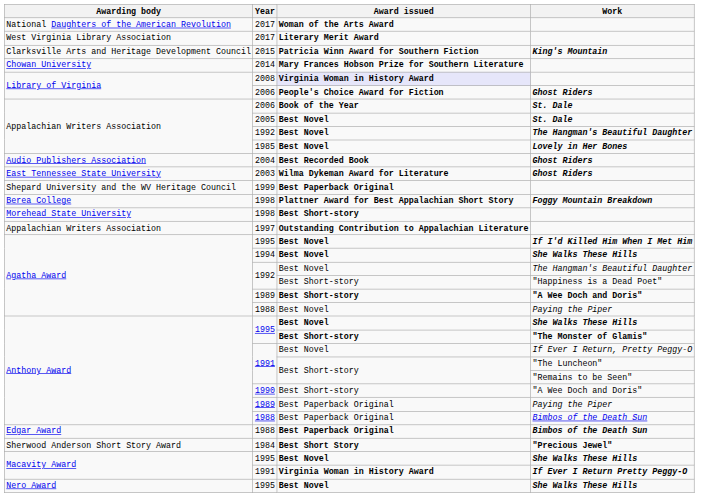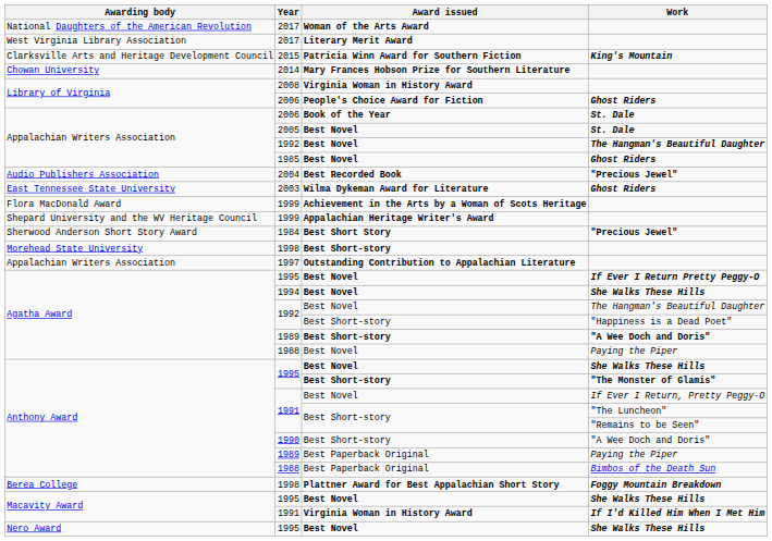 <table class="wikitable sortable">
 <tr>
 <th>Awarding body</th>
 <th>Year</th>
 <th>Award issued</th>
 <th>Work</th>
 </tr>
 <tr>
 <td>National <a href='#'>Daughters of the American Revolution</a></td>
 <td>2017</td>
 <td><strong>Woman of the Arts Award</strong></td>
 <td></td>
 </tr>
 <tr>
 <td>West Virginia Library Association</td>
 <td>2017</td>
 <td><strong>Literary Merit Award</strong></td>
 <td></td>
 </tr>
 <tr>
 <td>Clarksville Arts and Heritage Development Council</td>
 <td>2015</td>
 <td><strong>Patricia Winn Award for Southern Fiction</strong></td>
 <td><strong><em>King's Mountain</em></strong></td>
 </tr>
 <tr>
 <td><a href='#'>Chowan University</a></td>
 <td>2014</td>
 <td><strong>Mary Frances Hobson Prize for Southern Literature</strong></td>
 <td></td>
 </tr>
 <tr>
 <td rowspan="2"><a href='#'>Library of Virginia</a></td>
 <td>2008</td>
-<td style="background: lavender;"><strong>Virginia Woman in History Award</strong></td>
+<td><strong>Virginia Woman in History Award</strong></td>
 <td></td>
 </tr>
 <tr>
 <td>2006</td>
 <td><strong>People's Choice Award for Fiction</strong></td>
 <td><strong><em>Ghost Riders</em></strong></td>
 </tr>
 <tr>
 <td rowspan="4">Appalachian Writers Association</td>
 <td>2006</td>
 <td><strong>Book of the Year</strong></td>
 <td><strong><em>St. Dale</em></strong></td>
 </tr>
 <tr>
 <td>2005</td>
 <td><strong>Best Novel</strong></td>
 <td><strong><em>St. Dale</em></strong></td>
 </tr>
 <tr>
 <td>1992</td>
 <td><strong>Best Novel</strong></td>
 <td><strong><em>The Hangman's Beautiful Daughter</em></strong></td>
 </tr>
 <tr>
 <td>1985</td>
 <td><strong>Best Novel</strong></td>
-<td><strong><em>Lovely in Her Bones</em></strong></td>
+<td><strong><em>Ghost Riders</em></strong></td>
 </tr>
 <tr>
 <td><a href='#'>Audio Publishers Association</a></td>
 <td>2004</td>
 <td><strong>Best Recorded Book</strong></td>
-<td><strong><em>Ghost Riders</em></strong></td>
+<td><strong>"Precious Jewel"</strong></td>
 </tr>
 <tr>
 <td><a href='#'>East Tennessee State University</a></td>
 <td>2003</td>
 <td><strong>Wilma Dykeman Award for Literature</strong></td>
 <td><strong><em>Ghost Riders</em></strong></td>
 </tr>
 <tr>
-<td>Shepard University and the WV Heritage Council</td>
+<td>Flora MacDonald Award</td>
 <td>1999</td>
-<td><strong>Best Paperback Original</strong></td>
+<td><strong>Achievement in the Arts by a Woman of Scots Heritage</strong></td>
 <td></td>
 </tr>
 <tr>
-<td><a href='#'>Berea College</a></td>
-<td>1998</td>
-<td><strong>Plattner Award for Best Appalachian Short Story</strong></td>
-<td><strong><em>Foggy Mountain Breakdown</em></strong></td>
+<td>Shepard University and the WV Heritage Council</td>
+<td>1999</td>
+<td><strong>Appalachian Heritage Writer's Award</strong></td>
+<td></td>
+</tr>
+<tr>
+<td>Sherwood Anderson Short Story Award</td>
+<td>1984</td>
+<td><strong>Best Short Story</strong></td>
+<td><strong>"Precious Jewel"</strong></td>
 </tr>
 <tr>
 <td><a href='#'>Morehead State University</a></td>
 <td>1998</td>
 <td><strong>Best Short-story</strong></td>
 <td></td>
 </tr>
 <tr>
 <td>Appalachian Writers Association</td>
 <td>1997</td>
 <td><strong>Outstanding Contribution to Appalachian Literature</strong></td>
 <td></td>
 </tr>
 <tr>
 <td rowspan="6"><a href='#'>Agatha Award</a></td>
 <td>1995</td>
 <td><strong>Best Novel</strong></td>
-<td><strong><em>If I'd Killed Him When I Met Him</em></strong></td>
+<td><strong><em>If Ever I Return Pretty Peggy-O</em></strong></td>
 </tr>
 <tr>
 <td>1994</td>
 <td><strong>Best Novel</strong></td>
 <td><strong><em>She Walks These Hills</em></strong></td>
 </tr>
 <tr>
 <td rowspan="2">1992</td>
 <td>Best Novel</td>
 <td><em>The Hangman's Beautiful Daughter</em></td>
 </tr>
 <tr>
 <td>Best Short-story</td>
 <td>"Happiness is a Dead Poet"</td>
 </tr>
 <tr>
 <td>1989</td>
 <td><strong>Best Short-story</strong></td>
 <td><strong>"A Wee Doch and Doris"</strong></td>
 </tr>
 <tr>
 <td>1988</td>
 <td>Best Novel</td>
 <td><em>Paying the Piper</em></td>
 </tr>
 <tr>
 <td rowspan="8"><a href='#'>Anthony Award</a></td>
 <td rowspan="2"><a href='#'>1995</a></td>
 <td><strong>Best Novel</strong></td>
 <td><strong><em>She Walks These Hills</em></strong></td>
 </tr>
 <tr>
 <td><strong>Best Short-story</strong></td>
 <td><strong>"The Monster of Glamis"</strong></td>
 </tr>
 <tr>
 <td rowspan="3"><a href='#'>1991</a></td>
 <td>Best Novel</td>
 <td><em>If Ever I Return, Pretty Peggy-O</em></td>
 </tr>
 <tr>
 <td rowspan="2">Best Short-story</td>
 <td>"The Luncheon"</td>
 </tr>
 <tr>
 <td>"Remains to be Seen"</td>
 </tr>
 <tr>
 <td><a href='#'>1990</a></td>
 <td>Best Short-story</td>
 <td>"A Wee Doch and Doris"</td>
 </tr>
 <tr>
 <td><a href='#'>1989</a></td>
 <td>Best Paperback Original</td>
 <td><em>Paying the Piper</em></td>
 </tr>
 <tr>
 <td><a href='#'>1988</a></td>
 <td>Best Paperback Original</td>
 <td><em><a href='#'>Bimbos of the Death Sun</a></em></td>
 </tr>
 <tr>
-<td><a href='#'>Edgar Award</a></td>
-<td>1988</td>
-<td><strong>Best Paperback Original</strong></td>
-<td><strong><em>Bimbos of the Death Sun</em></strong></td>
-</tr>
-<tr>
-<td>Sherwood Anderson Short Story Award</td>
-<td>1984</td>
-<td><strong>Best Short Story</strong></td>
-<td><strong>"Precious Jewel"</strong></td>
+<td><a href='#'>Berea College</a></td>
+<td>1998</td>
+<td><strong>Plattner Award for Best Appalachian Short Story</strong></td>
+<td><strong><em>Foggy Mountain Breakdown</em></strong></td>
 </tr>
 <tr>
 <td rowspan="2"><a href='#'>Macavity Award</a></td>
 <td>1995</td>
 <td><strong>Best Novel</strong></td>
 <td><strong><em>She Walks These Hills</em></strong></td>
 </tr>
 <tr>
 <td>1991</td>
 <td><strong>Virginia Woman in History Award</strong></td>
-<td><strong><em>If Ever I Return Pretty Peggy-O</em></strong></td>
+<td><strong><em>If I'd Killed Him When I Met Him</em></strong></td>
 </tr>
 <tr>
 <td><a href='#'>Nero Award</a></td>
 <td>1995</td>
 <td><strong>Best Novel</strong></td>
 <td><strong><em>She Walks These Hills</em></strong></td>
 </tr>
 </table>
